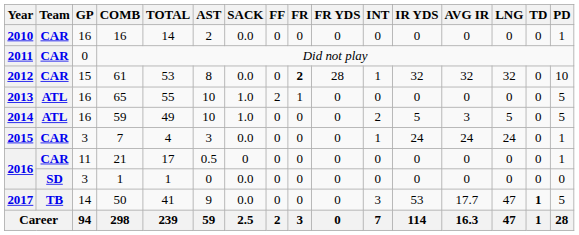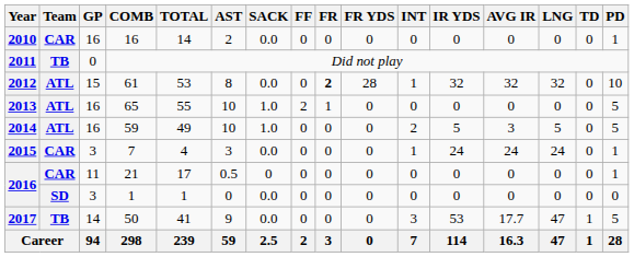 <table class="wikitable" style="text-align:center">
 <tr>
 <th>Year</th>
 <th>Team</th>
 <th>GP</th>
 <th>COMB</th>
 <th>TOTAL</th>
 <th>AST</th>
 <th>SACK</th>
 <th>FF</th>
 <th>FR</th>
 <th>FR YDS</th>
 <th>INT</th>
 <th>IR YDS</th>
 <th>AVG IR</th>
 <th>LNG</th>
 <th>TD</th>
 <th>PD</th>
 </tr>
 <tr>
 <th><a href='#'>2010</a></th>
 <th><a href='#'>CAR</a></th>
 <td>16</td>
 <td>16</td>
 <td>14</td>
 <td>2</td>
 <td>0.0</td>
 <td>0</td>
 <td>0</td>
 <td>0</td>
 <td>0</td>
 <td>0</td>
 <td>0</td>
 <td>0</td>
 <td>0</td>
 <td>1</td>
 </tr>
 <tr>
 <th><a href='#'>2011</a></th>
-<th><a href='#'>CAR</a></th>
+<th><a href='#'>TB</a></th>
 <td>0</td>
 <td colspan=13><em>Did not play</em></td>
 </tr>
 <tr>
 <th><a href='#'>2012</a></th>
-<th><a href='#'>CAR</a></th>
+<th><a href='#'>ATL</a></th>
 <td>15</td>
 <td>61</td>
 <td>53</td>
 <td>8</td>
 <td>0.0</td>
 <td>0</td>
 <td><strong>2</strong></td>
 <td>28</td>
 <td>1</td>
 <td>32</td>
 <td>32</td>
 <td>32</td>
 <td>0</td>
 <td>10</td>
 </tr>
 <tr>
 <th><a href='#'>2013</a></th>
 <th><a href='#'>ATL</a></th>
 <td>16</td>
 <td>65</td>
 <td>55</td>
 <td>10</td>
 <td>1.0</td>
 <td>2</td>
 <td>1</td>
 <td>0</td>
 <td>0</td>
 <td>0</td>
 <td>0</td>
 <td>0</td>
 <td>0</td>
 <td>5</td>
 </tr>
 <tr>
 <th><a href='#'>2014</a></th>
 <th><a href='#'>ATL</a></th>
 <td>16</td>
 <td>59</td>
 <td>49</td>
 <td>10</td>
 <td>1.0</td>
 <td>0</td>
 <td>0</td>
 <td>0</td>
 <td>2</td>
 <td>5</td>
 <td>3</td>
 <td>5</td>
 <td>0</td>
 <td>5</td>
 </tr>
 <tr>
 <th><a href='#'>2015</a></th>
 <th><a href='#'>CAR</a></th>
 <td>3</td>
 <td>7</td>
 <td>4</td>
 <td>3</td>
 <td>0.0</td>
 <td>0</td>
 <td>0</td>
 <td>0</td>
 <td>1</td>
 <td>24</td>
 <td>24</td>
 <td>24</td>
 <td>0</td>
 <td>1</td>
 </tr>
 <tr>
 <th rowspan="2"><a href='#'>2016</a></th>
 <th><a href='#'>CAR</a></th>
 <td>11</td>
 <td 38>21</td>
 <td>17</td>
 <td>0.5</td>
 <td>0</td>
 <td>0</td>
 <td>0</td>
 <td>0</td>
 <td>0</td>
 <td>0</td>
 <td>0</td>
 <td>0</td>
 <td>0</td>
 <td>1</td>
 </tr>
 <tr>
 <th><a href='#'>SD</a></th>
 <td>3</td>
 <td>1</td>
 <td>1</td>
 <td>0</td>
 <td>0.0</td>
 <td>0</td>
 <td>0</td>
 <td>0</td>
 <td>0</td>
 <td>0</td>
 <td>0</td>
 <td>0</td>
 <td>0</td>
 <td>0</td>
 </tr>
 <tr>
 <th><a href='#'>2017</a></th>
 <th><a href='#'>TB</a></th>
 <td>14</td>
 <td>50</td>
 <td>41</td>
 <td>9</td>
 <td>0.0</td>
 <td>0</td>
 <td>0</td>
 <td>0</td>
 <td>3</td>
 <td>53</td>
 <td>17.7</td>
 <td>47</td>
-<td><strong>1</strong></td>
+<td>1</td>
 <td>5</td>
 </tr>
 <tr>
 <th colspan="2">Career</th>
 <th>94</th>
 <th>298</th>
 <th>239</th>
 <th>59</th>
 <th>2.5</th>
 <th>2</th>
 <th>3</th>
 <th>0</th>
 <th>7</th>
 <th>114</th>
 <th>16.3</th>
 <th>47</th>
 <th>1</th>
 <th>28</th>
 </tr>
 </table>
